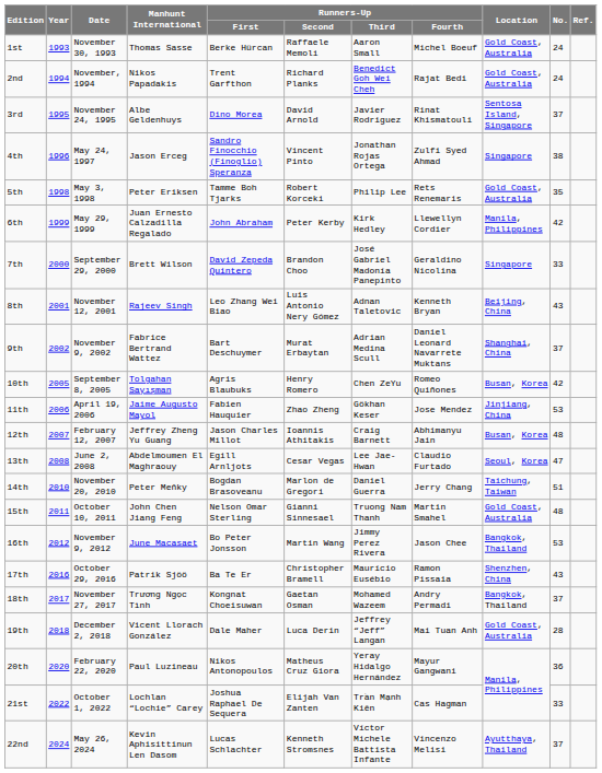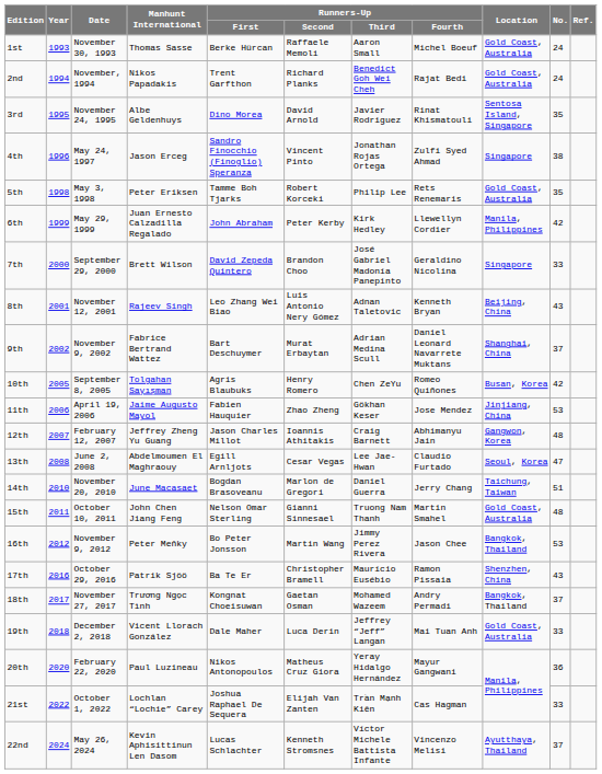 <table class="wikitable" style="font-size:70%; text-align:left;">
 <tr>
 <th rowspan="2" style="background-color:#787878;color:#FFFFFF;">Edition</th>
 <th rowspan="2" style="background-color:#787878;color:#FFFFFF;">Year</th>
 <th rowspan="2" style="background-color:#787878;color:#FFFFFF;">Date</th>
 <th rowspan="2" style="background-color:#787878;color:#FFFFFF;">Manhunt International</th>
 <th colspan="4" style="background-color:#787878;color:#FFFFFF;">Runners-Up</th>
 <th rowspan="2" style="background-color:#787878;color:#FFFFFF;">Location</th>
 <th rowspan="2" style="background-color:#787878;color:#FFFFFF;">No.</th>
 <th rowspan="2" style="background-color:#787878;color:#FFFFFF;">Ref.</th>
 </tr>
 <tr>
 <th style="background-color:#787878;color:#FFFFFF;">First</th>
 <th style="background-color:#787878;color:#FFFFFF;">Second</th>
 <th style="background-color:#787878;color:#FFFFFF;">Third</th>
 <th style="background-color:#787878;color:#FFFFFF;">Fourth</th>
 </tr>
 <tr>
 <td>1st</td>
 <td><a href='#'>1993</a></td>
 <td>November 30, 1993</td>
 <td>Thomas Sasse<br></td>
 <td>Berke Hürcan<br></td>
 <td>Raffaele Memoli<br></td>
 <td>Aaron Small<br></td>
 <td>Michel Boeuf<br></td>
 <td><a href='#'>Gold Coast</a>, <a href='#'>Australia</a></td>
 <td>24</td>
 <td></td>
 </tr>
 <tr>
 <td>2nd</td>
 <td><a href='#'>1994</a></td>
 <td>November, 1994</td>
 <td>Nikos Papadakis<br></td>
 <td>Trent Garfthon<br></td>
 <td>Richard Planks<br></td>
 <td><a href='#'>Benedict Goh Wei Cheh</a><br></td>
 <td>Rajat Bedi<br></td>
 <td><a href='#'>Gold Coast</a>, <a href='#'>Australia</a></td>
 <td>24</td>
 <td></td>
 </tr>
 <tr>
 <td>3rd</td>
 <td><a href='#'>1995</a></td>
 <td>November 24, 1995</td>
 <td>Albe Geldenhuys<br></td>
 <td><a href='#'>Dino Morea</a><br></td>
 <td>David Arnold<br></td>
 <td>Javier Rodriguez<br></td>
 <td>Rinat Khismatouli<br></td>
 <td><a href='#'>Sentosa Island</a>, <a href='#'>Singapore</a></td>
-<td>37</td>
+<td>35</td>
 <td></td>
 </tr>
 <tr>
 <td>4th</td>
 <td><a href='#'>1996</a></td>
 <td>May 24, 1997</td>
 <td>Jason Erceg<br></td>
 <td><a href='#'>Sandro Finocchio (Finoglio) Speranza</a><br></td>
 <td>Vincent Pinto<br></td>
 <td>Jonathan Rojas Ortega<br></td>
 <td>Zulfi Syed Ahmad<br></td>
 <td><a href='#'>Singapore</a></td>
 <td>38</td>
 <td></td>
 </tr>
 <tr>
 <td>5th</td>
 <td><a href='#'>1998</a></td>
 <td>May 3, 1998</td>
 <td>Peter Eriksen<br></td>
 <td>Tamme Boh Tjarks<br></td>
 <td>Robert Korceki<br></td>
 <td>Philip Lee<br></td>
 <td>Rets Renemaris<br></td>
 <td><a href='#'>Gold Coast</a>, <a href='#'>Australia</a></td>
 <td>35</td>
 <td></td>
 </tr>
 <tr>
 <td>6th</td>
 <td><a href='#'>1999</a></td>
 <td>May 29, 1999</td>
 <td>Juan Ernesto Calzadilla Regalado<br></td>
 <td><a href='#'>John Abraham</a><br></td>
 <td>Peter Kerby<br></td>
 <td>Kirk Hedley<br></td>
 <td>Llewellyn Cordier<br></td>
 <td><a href='#'>Manila</a>, <a href='#'>Philippines</a></td>
 <td>42</td>
 <td></td>
 </tr>
 <tr>
 <td>7th</td>
 <td><a href='#'>2000</a></td>
 <td>September 29, 2000</td>
 <td>Brett Wilson<br></td>
 <td><a href='#'>David Zepeda Quintero</a><br></td>
 <td>Brandon Choo<br></td>
 <td>José Gabriel Madonía Panepinto<br></td>
 <td>Geraldino Nicolina<br></td>
 <td><a href='#'>Singapore</a></td>
 <td>33</td>
 <td></td>
 </tr>
 <tr>
 <td>8th</td>
 <td><a href='#'>2001</a></td>
 <td>November 12, 2001</td>
 <td><a href='#'>Rajeev Singh</a><br></td>
 <td>Leo Zhang Wei Biao<br></td>
 <td>Luis Antonio Nery Gómez<br></td>
 <td>Adnan Taletovic<br></td>
 <td>Kenneth Bryan<br></td>
 <td><a href='#'>Beijing</a>, <a href='#'>China</a></td>
 <td>43</td>
 <td></td>
 </tr>
 <tr>
 <td>9th</td>
 <td><a href='#'>2002</a></td>
 <td>November 9, 2002</td>
 <td>Fabrice Bertrand Wattez<br></td>
 <td>Bart Deschuymer<br></td>
 <td>Murat Erbaytan<br></td>
 <td>Adrian Medina Scull<br></td>
 <td>Daniel Leonard Navarrete Muktans<br></td>
 <td><a href='#'>Shanghai</a>, <a href='#'>China</a></td>
 <td>37</td>
 <td></td>
 </tr>
 <tr>
 <td>10th</td>
 <td><a href='#'>2005</a></td>
 <td>September 8, 2005</td>
 <td><a href='#'>Tolgahan Sayışman</a><br></td>
 <td>Agris Blaubuks<br></td>
 <td>Henry Romero<br></td>
 <td>Chen ZeYu<br></td>
 <td>Romeo Quiñones<br></td>
 <td><a href='#'>Busan</a>, <a href='#'>Korea</a></td>
 <td>42</td>
 <td></td>
 </tr>
 <tr>
 <td>11th</td>
 <td><a href='#'>2006</a></td>
 <td>April 19, 2006</td>
 <td><a href='#'>Jaime Augusto Mayol</a><br></td>
 <td>Fabien Hauquier<br></td>
 <td>Zhao Zheng<br></td>
 <td>Gökhan Keser<br></td>
 <td>Jose Mendez<br></td>
 <td><a href='#'>Jinjiang</a>, <a href='#'>China</a></td>
 <td>53</td>
 <td></td>
 </tr>
 <tr>
 <td>12th</td>
 <td><a href='#'>2007</a></td>
 <td>February 12, 2007</td>
 <td>Jeffrey Zheng Yu Guang<br></td>
 <td>Jason Charles Millot<br></td>
 <td>Ioannis Athitakis<br></td>
 <td>Craig Barnett<br></td>
 <td>Abhimanyu Jain<br></td>
-<td><a href='#'>Busan</a>, <a href='#'>Korea</a></td>
+<td><a href='#'>Gangwon</a>, <a href='#'>Korea</a></td>
 <td>48</td>
 <td></td>
 </tr>
 <tr>
 <td>13th</td>
 <td><a href='#'>2008</a></td>
 <td>June 2, 2008</td>
 <td>Abdelmoumen El Maghraouy<br></td>
 <td>Egill Arnljots<br></td>
 <td>Cesar Vegas<br></td>
 <td>Lee Jae-Hwan<br></td>
 <td>Claudio Furtado<br></td>
 <td><a href='#'>Seoul</a>, <a href='#'>Korea</a></td>
 <td>47</td>
 <td></td>
 </tr>
 <tr>
 <td>14th</td>
 <td><a href='#'>2010</a></td>
 <td>November 20, 2010</td>
-<td>Peter Meňky<br></td>
+<td><a href='#'>June Macasaet</a><br></td>
 <td>Bogdan Brasoveanu<br></td>
 <td>Marlon de Gregori<br></td>
 <td>Daniel Guerra<br></td>
 <td>Jerry Chang<br></td>
 <td><a href='#'>Taichung</a>, <a href='#'>Taiwan</a></td>
 <td>51</td>
 <td></td>
 </tr>
 <tr>
 <td>15th</td>
 <td><a href='#'>2011</a></td>
 <td>October 10, 2011</td>
 <td>John Chen Jiang Feng<br></td>
 <td>Nelson Omar Sterling<br></td>
 <td>Gianni Sinnesael<br></td>
 <td>Truong Nam Thanh<br></td>
 <td>Martin Smahel<br></td>
 <td><a href='#'>Gold Coast</a>, <a href='#'>Australia</a></td>
 <td>48</td>
 <td></td>
 </tr>
 <tr>
 <td>16th</td>
 <td><a href='#'>2012</a></td>
 <td>November 9, 2012</td>
-<td><a href='#'>June Macasaet</a><br></td>
+<td>Peter Meňky<br></td>
 <td>Bo Peter Jonsson<br></td>
 <td>Martin Wang<br></td>
 <td>Jimmy Perez Rivera<br></td>
 <td>Jason Chee<br></td>
 <td><a href='#'>Bangkok</a>, <a href='#'>Thailand</a></td>
 <td>53</td>
 <td></td>
 </tr>
 <tr>
 <td>17th</td>
 <td><a href='#'>2016</a></td>
 <td>October 29, 2016</td>
 <td>Patrik Sjöö<br></td>
 <td>Ba Te Er<br></td>
 <td>Christopher Bramell<br></td>
 <td>Maurício Eusébio<br></td>
 <td>Ramon Pissaia<br></td>
 <td><a href='#'>Shenzhen</a>, <a href='#'>China</a></td>
 <td>43</td>
 <td></td>
 </tr>
 <tr>
 <td>18th</td>
 <td><a href='#'>2017</a></td>
 <td>November 27, 2017</td>
 <td>Trương Ngọc Tình<br></td>
 <td>Kongnat Choeisuwan<br></td>
 <td>Gaetan Osman<br></td>
 <td>Mohamed Wazeem<br></td>
 <td>Andry Permadi<br></td>
 <td><a href='#'>Bangkok</a>, Thailand</td>
 <td>37</td>
 <td></td>
 </tr>
 <tr>
 <td>19th</td>
 <td><a href='#'>2018</a></td>
 <td>December 2, 2018</td>
 <td>Vicent Llorach González<br></td>
 <td>Dale Maher<br></td>
 <td>Luca Derin<br></td>
 <td>Jeffrey “Jeff” Langan<br></td>
 <td>Mai Tuan Anh<br></td>
 <td><a href='#'>Gold Coast</a>, <a href='#'>Australia</a></td>
-<td>28</td>
+<td>33</td>
 <td></td>
 </tr>
 <tr>
 <td>20th</td>
 <td><a href='#'>2020</a></td>
 <td>February 22, 2020</td>
 <td>Paul Luzineau<br></td>
 <td>Nikos Antonopoulos<br></td>
 <td>Matheus Cruz Giora<br></td>
 <td>Yeray Hidalgo Hernández<br></td>
 <td>Mayur Gangwani<br></td>
 <td rowspan="2"><a href='#'>Manila</a>, <a href='#'>Philippines</a></td>
 <td>36</td>
 <td></td>
 </tr>
 <tr>
 <td>21st</td>
 <td><a href='#'>2022</a></td>
 <td>October 1, 2022</td>
 <td>Lochlan “Lochie” Carey<br></td>
 <td>Joshua Raphael De Sequera<br></td>
 <td>Elijah Van Zanten<br></td>
 <td>Trần Mạnh Kiên<br></td>
 <td>Cas Hagman<br></td>
 <td>33</td>
 <td></td>
 </tr>
 <tr>
 <td>22nd</td>
 <td><a href='#'>2024</a></td>
 <td>May 26, 2024</td>
 <td>Kevin Aphisittinun Len Dasom<br></td>
 <td>Lucas Schlachter<br></td>
 <td>Kenneth Stromsnes<br></td>
 <td>Víctor Michele Battista Infante<br></td>
 <td>Vincenzo Melisi<br></td>
 <td><a href='#'>Ayutthaya</a>, <a href='#'>Thailand</a></td>
 <td>37</td>
 <td></td>
 </tr>
 </table>
